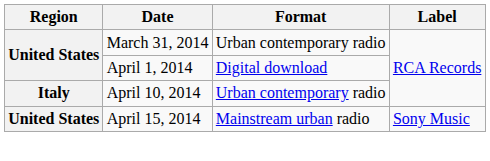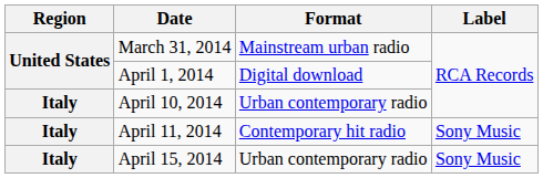 <table class="wikitable plainrowheaders">
 <tr>
 <th>Region</th>
 <th>Date</th>
 <th>Format</th>
 <th>Label</th>
 </tr>
 <tr>
 <th scope="row" rowspan="2">United States</th>
 <td>March 31, 2014</td>
-<td>Urban contemporary radio</td>
+<td><a href='#'>Mainstream urban</a> radio</td>
 <td rowspan="3"><a href='#'>RCA Records</a></td>
 </tr>
 <tr>
 <td>April 1, 2014</td>
 <td><a href='#'>Digital download</a></td>
 </tr>
 <tr>
 <th scope="row">Italy</th>
 <td>April 10, 2014</td>
 <td><a href='#'>Urban contemporary</a> radio</td>
 </tr>
 <tr>
-<th scope="row">United States</th>
+<th scope="row">Italy</th>
+<td>April 11, 2014</td>
+<td><a href='#'>Contemporary hit radio</a></td>
+<td><a href='#'>Sony Music</a></td>
+</tr>
+<tr>
+<th scope="row">Italy</th>
 <td>April 15, 2014</td>
-<td><a href='#'>Mainstream urban</a> radio</td>
+<td>Urban contemporary radio</td>
 <td><a href='#'>Sony Music</a></td>
 </tr>
 </table>
